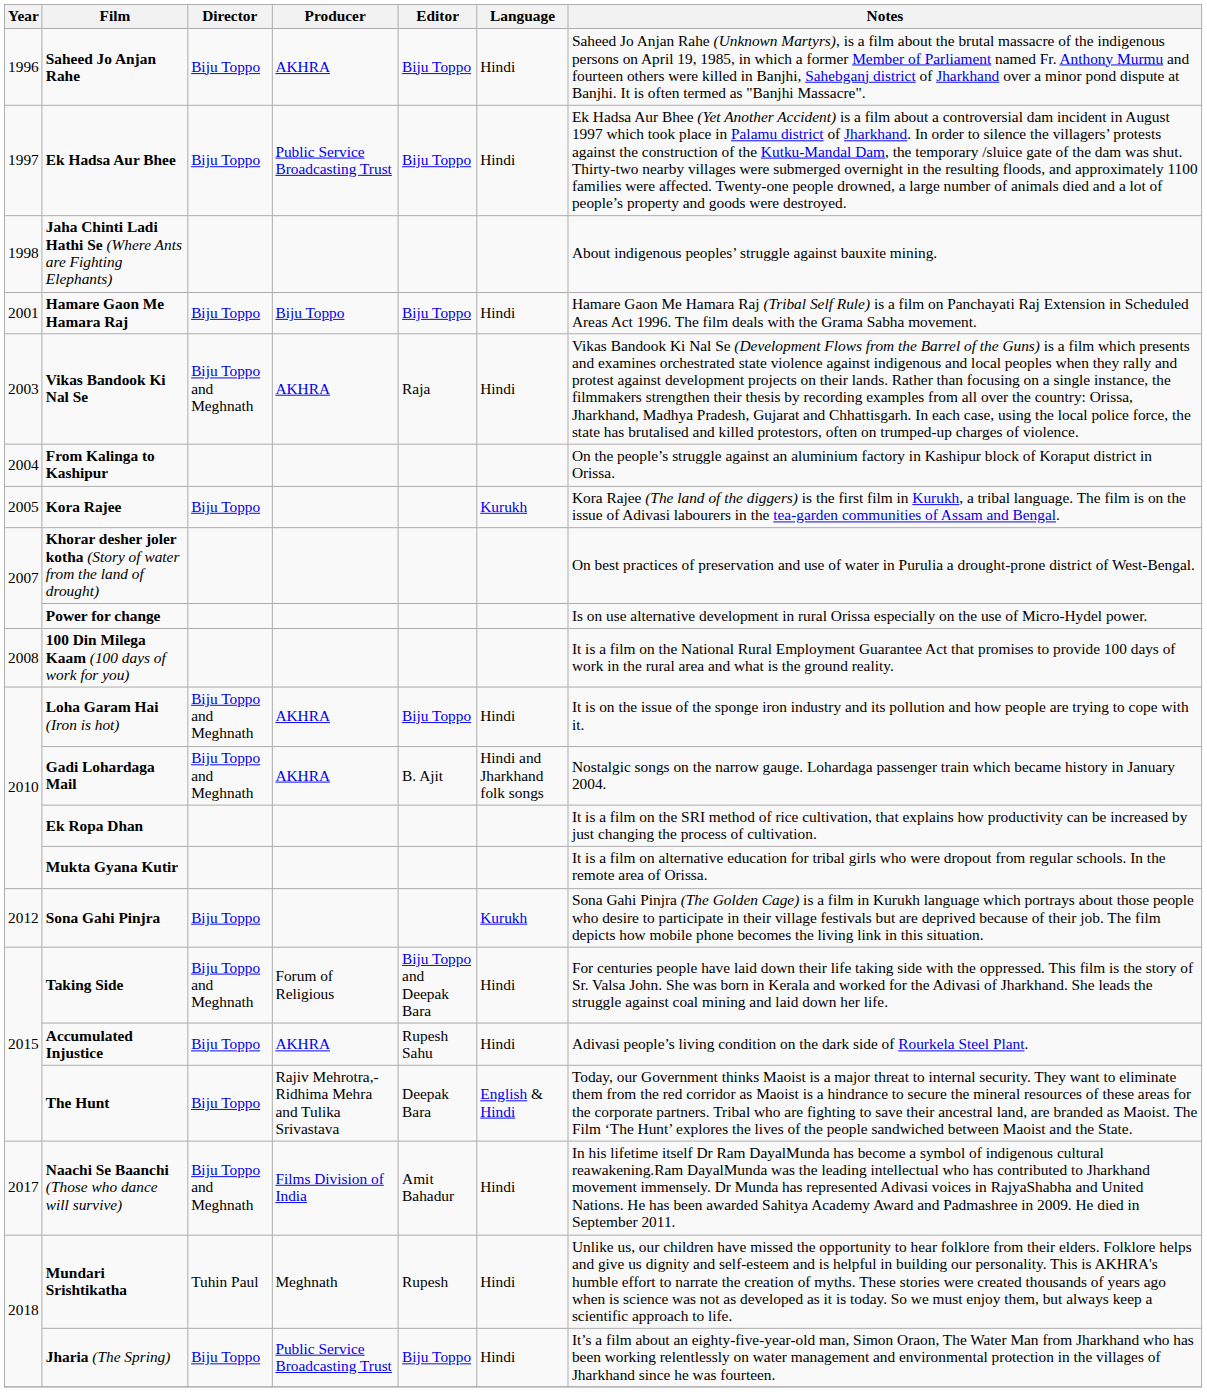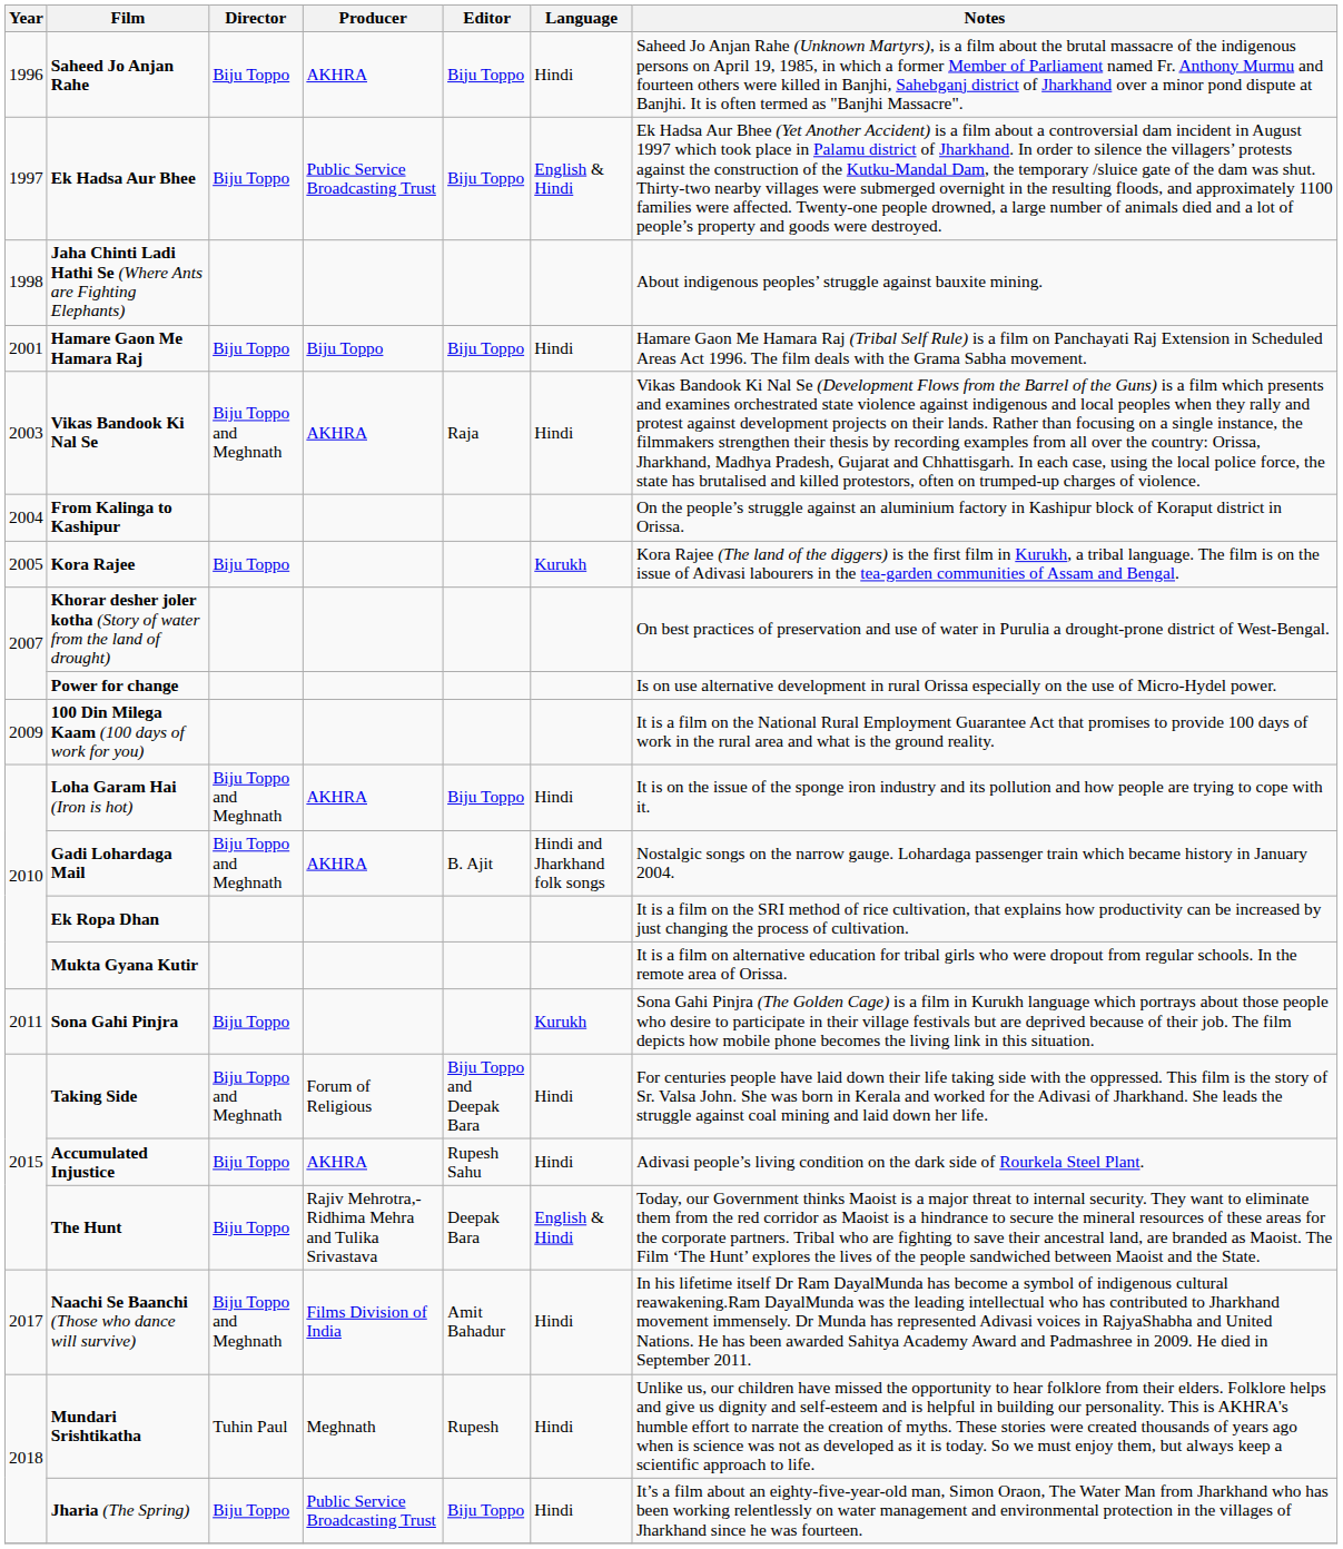 <table class="wikitable sortable">
 <tr>
 <th>Year</th>
 <th>Film</th>
 <th>Director</th>
 <th>Producer</th>
 <th>Editor</th>
 <th>Language</th>
 <th class="unsortable">Notes</th>
 </tr>
 <tr>
 <td style="text-align:center;">1996</td>
 <td><strong>Saheed Jo Anjan Rahe</strong></td>
 <td><a href='#'>Biju Toppo</a></td>
 <td><a href='#'>AKHRA</a></td>
 <td><a href='#'>Biju Toppo</a></td>
 <td>Hindi</td>
 <td>Saheed Jo Anjan Rahe <em>(Unknown Martyrs)</em>, is a film about the brutal massacre of the indigenous persons on April 19, 1985, in which a former <a href='#'>Member of Parliament</a> named Fr. <a href='#'>Anthony Murmu</a> and fourteen others were killed in Banjhi, <a href='#'>Sahebganj district</a> of <a href='#'>Jharkhand</a> over a minor pond dispute at Banjhi. It is often termed as "Banjhi Massacre".</td>
 </tr>
 <tr>
 <td style="text-align:center;">1997</td>
 <td><strong>Ek Hadsa Aur Bhee</strong></td>
 <td><a href='#'>Biju Toppo</a></td>
 <td><a href='#'>Public Service Broadcasting Trust</a></td>
 <td><a href='#'>Biju Toppo</a></td>
-<td>Hindi</td>
+<td><a href='#'>English</a> & <a href='#'>Hindi</a></td>
 <td>Ek Hadsa Aur Bhee<em> (Yet Another Accident)</em> is a film about a controversial dam incident in August 1997 which took place in <a href='#'>Palamu district</a> of <a href='#'>Jharkhand</a>. In order to silence the villagers’ protests against the construction of the <a href='#'>Kutku-Mandal Dam</a>, the temporary /sluice gate of the dam was shut. Thirty-two nearby villages were submerged overnight in the resulting floods, and approximately 1100 families were affected. Twenty-one people drowned, a large number of animals died and a lot of people’s property and goods were destroyed.</td>
 </tr>
 <tr>
 <td style="text-align:center;">1998</td>
 <td><strong>Jaha Chinti Ladi Hathi Se</strong> <em>(Where Ants are Fighting Elephants)</em></td>
 <td></td>
 <td></td>
 <td></td>
 <td></td>
 <td>About indigenous peoples’ struggle against bauxite mining.</td>
 </tr>
 <tr>
 <td style="text-align:center;">2001</td>
 <td><strong>Hamare Gaon Me Hamara Raj</strong></td>
 <td><a href='#'>Biju Toppo</a></td>
 <td><a href='#'>Biju Toppo</a></td>
 <td><a href='#'>Biju Toppo</a></td>
 <td>Hindi</td>
 <td>Hamare Gaon Me Hamara Raj <em>(Tribal Self Rule)</em> is a film on Panchayati Raj Extension in Scheduled Areas Act 1996. The film deals with the Grama Sabha movement.</td>
 </tr>
 <tr>
 <td style="text-align:center;">2003</td>
 <td><strong>Vikas Bandook Ki Nal Se</strong></td>
 <td><a href='#'>Biju Toppo</a> and Meghnath</td>
 <td><a href='#'>AKHRA</a></td>
 <td>Raja</td>
 <td>Hindi</td>
 <td>Vikas Bandook Ki Nal Se <em>(Development Flows from the Barrel of the Guns)</em> is a film which presents and examines orchestrated state violence against indigenous and local peoples when they rally and protest against development projects on their lands. Rather than focusing on a single instance, the filmmakers strengthen their thesis by recording examples from all over the country: Orissa, Jharkhand, Madhya Pradesh, Gujarat and Chhattisgarh. In each case, using the local police force, the state has brutalised and killed protestors, often on trumped-up charges of violence.</td>
 </tr>
 <tr>
 <td style="text-align:center;">2004</td>
 <td><strong>From Kalinga to Kashipur</strong></td>
 <td></td>
 <td></td>
 <td></td>
 <td></td>
 <td>On the people’s struggle against an aluminium factory in Kashipur block of Koraput district in Orissa.</td>
 </tr>
 <tr>
 <td style="text-align:center;">2005</td>
 <td><strong>Kora Rajee</strong></td>
 <td><a href='#'>Biju Toppo</a></td>
 <td></td>
 <td></td>
 <td><a href='#'>Kurukh</a></td>
 <td>Kora Rajee<em> (The land of the diggers)</em> is the first film in <a href='#'>Kurukh</a>, a tribal language. The film is on the issue of Adivasi labourers in the <a href='#'>tea-garden communities of Assam and Bengal</a>.</td>
 </tr>
 <tr>
 <td style="text-align:center;" rowspan="2">2007</td>
 <td><strong>Khorar desher joler kotha</strong> <em>(Story of water from the land of drought)</em></td>
 <td></td>
 <td></td>
 <td></td>
 <td></td>
 <td>On best practices of preservation and use of water in Purulia a drought-prone district of West-Bengal.</td>
 </tr>
 <tr>
 <td><strong>Power for change</strong></td>
 <td></td>
 <td></td>
 <td></td>
 <td></td>
 <td>Is on use alternative development in rural Orissa especially on the use of Micro-Hydel power.</td>
 </tr>
 <tr>
-<td style="text-align:center;">2008</td>
+<td style="text-align:center;">2009</td>
 <td><strong>100 Din Milega Kaam</strong> <em>(100 days of work for you)</em></td>
 <td></td>
 <td></td>
 <td></td>
 <td></td>
 <td>It is a film on the National Rural Employment Guarantee Act that promises to provide 100 days of work in the rural area and what is the ground reality.</td>
 </tr>
 <tr>
 <td style="text-align:center;" rowspan="4">2010</td>
 <td><strong>Loha Garam Hai</strong> <em>(Iron is hot)</em></td>
 <td><a href='#'>Biju Toppo</a> and Meghnath</td>
 <td><a href='#'>AKHRA</a></td>
 <td><a href='#'>Biju Toppo</a></td>
 <td>Hindi</td>
 <td>It is on the issue of the sponge iron industry and its pollution and how people are trying to cope with it.</td>
 </tr>
 <tr>
 <td><strong>Gadi Lohardaga Mail</strong></td>
 <td><a href='#'>Biju Toppo</a> and Meghnath</td>
 <td><a href='#'>AKHRA</a></td>
 <td>B. Ajit</td>
 <td>Hindi and Jharkhand folk songs</td>
 <td>Nostalgic songs on the narrow gauge. Lohardaga passenger train which became history in January 2004.</td>
 </tr>
 <tr>
 <td><strong>Ek Ropa Dhan</strong></td>
 <td></td>
 <td></td>
 <td></td>
 <td></td>
 <td>It is a film on the SRI method of rice cultivation, that explains how productivity can be increased by just changing the process of cultivation.</td>
 </tr>
 <tr>
 <td><strong>Mukta Gyana Kutir</strong></td>
 <td></td>
 <td></td>
 <td></td>
 <td></td>
 <td>It is a film on alternative education for tribal girls who were dropout from regular schools. In the remote area of Orissa.</td>
 </tr>
 <tr>
-<td style="text-align:center;">2012</td>
+<td style="text-align:center;">2011</td>
 <td><strong>Sona Gahi Pinjra</strong></td>
 <td><a href='#'>Biju Toppo</a></td>
 <td></td>
 <td></td>
 <td><a href='#'>Kurukh</a></td>
 <td>Sona Gahi Pinjra <em>(The Golden Cage)</em> is a film in Kurukh language which portrays about those people who desire to participate in their village festivals but are deprived because of their job. The film depicts how mobile phone becomes the living link in this situation.</td>
 </tr>
 <tr>
 <td style="text-align:center;" rowspan="3">2015</td>
 <td><strong>Taking Side</strong></td>
 <td><a href='#'>Biju Toppo</a> and Meghnath</td>
 <td>Forum of Religious</td>
 <td><a href='#'>Biju Toppo</a> and Deepak Bara</td>
 <td>Hindi</td>
 <td>For centuries people have laid down their life taking side with the oppressed. This film is the story of Sr. Valsa John. She was born in Kerala and worked for the Adivasi of Jharkhand. She leads the struggle against coal mining and laid down her life.</td>
 </tr>
 <tr>
 <td><strong>Accumulated Injustice</strong></td>
 <td><a href='#'>Biju Toppo</a></td>
 <td><a href='#'>AKHRA</a></td>
 <td>Rupesh Sahu</td>
 <td>Hindi</td>
 <td>Adivasi people’s living condition on the dark side of <a href='#'>Rourkela Steel Plant</a>.</td>
 </tr>
 <tr>
 <td><strong>The Hunt</strong></td>
 <td><a href='#'>Biju Toppo</a></td>
 <td>Rajiv Mehrotra,-Ridhima Mehra and Tulika Srivastava</td>
 <td>Deepak Bara</td>
 <td><a href='#'>English</a> & <a href='#'>Hindi</a></td>
 <td>Today, our Government thinks Maoist is a major threat to internal security. They want to eliminate them from the red corridor as Maoist is a hindrance to secure the mineral resources of these areas for the corporate partners. Tribal who are fighting to save their ancestral land, are branded as Maoist. The Film ‘The Hunt’ explores the lives of the people sandwiched between Maoist and the State.</td>
 </tr>
 <tr>
 <td style="text-align:center;">2017</td>
 <td><strong>Naachi Se Baanchi</strong> <em>(Those who dance will survive)</em></td>
 <td><a href='#'>Biju Toppo</a> and Meghnath</td>
 <td><a href='#'>Films Division of India</a></td>
 <td>Amit Bahadur</td>
 <td>Hindi</td>
 <td>In his lifetime itself Dr Ram DayalMunda has become a symbol of indigenous cultural reawakening.Ram DayalMunda was the leading intellectual who has contributed to Jharkhand movement immensely. Dr Munda has represented Adivasi voices in RajyaShabha and United Nations. He has been awarded Sahitya Academy Award and Padmashree in 2009. He died in September 2011.</td>
 </tr>
 <tr>
 <td style="text-align:center;" rowspan="2">2018</td>
 <td><strong>Mundari Srishtikatha</strong></td>
 <td>Tuhin Paul</td>
 <td>Meghnath</td>
 <td>Rupesh</td>
 <td>Hindi</td>
 <td>Unlike us, our children have missed the opportunity to hear folklore from their elders. Folklore helps and give us dignity and self-esteem and is helpful in building our personality. This is AKHRA's humble effort to narrate the creation of myths. These stories were created thousands of years ago when is science was not as developed as it is today.  So we must enjoy them, but always keep a scientific approach to life.</td>
 </tr>
 <tr>
 <td><strong>Jharia</strong> <em>(The Spring)</em></td>
 <td><a href='#'>Biju Toppo</a></td>
 <td><a href='#'>Public Service Broadcasting Trust</a></td>
 <td><a href='#'>Biju Toppo</a></td>
 <td>Hindi</td>
 <td>It’s a film about an eighty-five-year-old man, Simon Oraon, The Water Man from Jharkhand who has been working relentlessly on water management and environmental protection in the villages of Jharkhand since he was fourteen.</td>
 </tr>
 <tr>
 </tr>
 </table>
